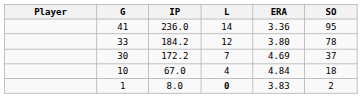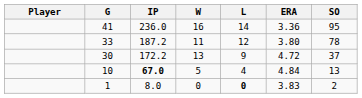 <table class="wikitable sortable">
 <tr>
 <th bgcolor="#DDDDFF" width="16%">Player</th>
 <th bgcolor="#DDDDFF" width="9%">G</th>
 <th bgcolor="#DDDDFF" width="9%">IP</th>
+<th bgcolor="#DDDDFF" width="9%">W</th>
 <th bgcolor="#DDDDFF" width="9%">L</th>
 <th bgcolor="#DDDDFF" width="9%">ERA</th>
 <th bgcolor="#DDDDFF" width="9%">SO</th>
 </tr>
 <tr align="center">
 <td></td>
 <td>41</td>
 <td>236.0</td>
+<td>16</td>
 <td>14</td>
 <td>3.36</td>
 <td>95</td>
 </tr>
 <tr align="center">
 <td></td>
 <td>33</td>
-<td>184.2</td>
+<td>187.2</td>
+<td>11</td>
 <td>12</td>
 <td>3.80</td>
 <td>78</td>
 </tr>
 <tr align="center">
 <td></td>
 <td>30</td>
 <td>172.2</td>
-<td>7</td>
-<td>4.69</td>
+<td>13</td>
+<td>9</td>
+<td>4.72</td>
 <td>37</td>
 </tr>
 <tr align="center">
 <td></td>
 <td>10</td>
-<td>67.0</td>
+<td><strong>67.0</strong></td>
+<td>5</td>
 <td>4</td>
 <td>4.84</td>
-<td>18</td>
+<td>13</td>
 </tr>
 <tr align="center">
 <td></td>
 <td>1</td>
 <td>8.0</td>
+<td>0</td>
 <td><strong>0</strong></td>
 <td>3.83</td>
 <td>2</td>
 </tr>
 </table>
